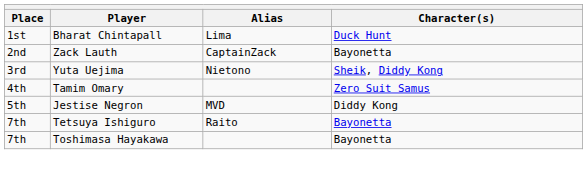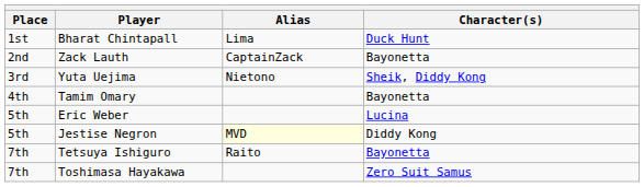 <table class="wikitable">
 <tr>
 <th colspan=4></th>
 </tr>
 <tr>
 <th style="width:50px;">Place</th>
 <th style="width:180px;">Player</th>
 <th style="width:150px;">Alias</th>
 <th style="width:300px;">Character(s)</th>
 </tr>
 <tr>
 <td>1st</td>
 <td> Bharat Chintapall</td>
 <td>Lima</td>
 <td><a href='#'>Duck Hunt</a></td>
 </tr>
 <tr>
 <td>2nd</td>
 <td> Zack Lauth</td>
 <td>CaptainZack</td>
 <td>Bayonetta</td>
 </tr>
 <tr>
 <td>3rd</td>
 <td> Yuta Uejima</td>
 <td>Nietono</td>
 <td><a href='#'>Sheik</a>, <a href='#'>Diddy Kong</a></td>
 </tr>
 <tr>
 <td>4th</td>
 <td> Tamim Omary</td>
 <td></td>
-<td><a href='#'>Zero Suit Samus</a></td>
+<td>Bayonetta</td>
+</tr>
+<tr>
+<td>5th</td>
+<td> Eric Weber</td>
+<td></td>
+<td><a href='#'>Lucina</a></td>
 </tr>
 <tr>
 <td>5th</td>
 <td> Jestise Negron</td>
-<td>MVD</td>
+<td style="background: lightyellow;">MVD</td>
 <td>Diddy Kong</td>
 </tr>
 <tr>
 <td>7th</td>
 <td> Tetsuya Ishiguro</td>
 <td>Raito</td>
 <td><a href='#'>Bayonetta</a></td>
 </tr>
 <tr>
 <td>7th</td>
 <td> Toshimasa Hayakawa</td>
 <td></td>
-<td>Bayonetta</td>
+<td><a href='#'>Zero Suit Samus</a></td>
 </tr>
 </table>
